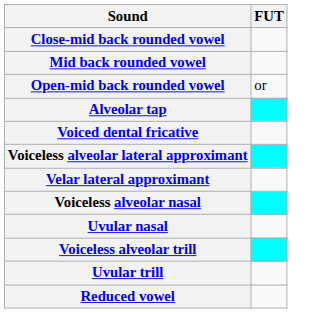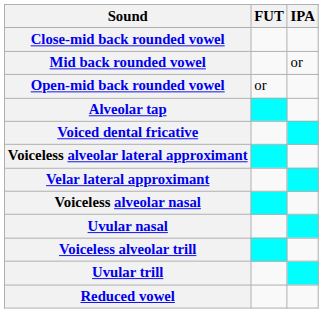 <table class="wikitable">
 <tr>
 <th>Sound</th>
 <th>FUT</th>
+<th>IPA</th>
 </tr>
 <tr>
 <th><a href='#'>Close-mid back rounded vowel</a></th>
 <td><em></em></td>
+<td></td>
 </tr>
 <tr>
 <th><a href='#'>Mid back rounded vowel</a></th>
 <td><em></em></td>
+<td> or </td>
 </tr>
 <tr>
 <th><a href='#'>Open-mid back rounded vowel</a></th>
 <td><em></em> or <em></em></td>
+<td></td>
 </tr>
 <tr>
 <th><a href='#'>Alveolar tap</a></th>
 <td style="background-color: aqua;"><em></em></td>
+<td></td>
 </tr>
 <tr>
 <th><a href='#'>Voiced dental fricative</a></th>
 <td><em></em></td>
+<td style="background-color: aqua;"></td>
 </tr>
 <tr>
 <th>Voiceless <a href='#'>alveolar lateral approximant</a></th>
 <td style="background-color: aqua;"><em></em></td>
+<td></td>
 </tr>
 <tr>
 <th><a href='#'>Velar lateral approximant</a></th>
 <td><em></em></td>
+<td style="background-color: aqua;"></td>
 </tr>
 <tr>
 <th>Voiceless <a href='#'>alveolar nasal</a></th>
 <td style="background-color: aqua;"><em></em></td>
+<td></td>
 </tr>
 <tr>
 <th><a href='#'>Uvular nasal</a></th>
 <td><em></em></td>
+<td style="background-color: aqua;"></td>
 </tr>
 <tr>
 <th><a href='#'>Voiceless alveolar trill</a></th>
 <td style="background-color: aqua;"><em></em></td>
+<td></td>
 </tr>
 <tr>
 <th><a href='#'>Uvular trill</a></th>
 <td><em></em></td>
+<td style="background-color: aqua;"></td>
 </tr>
 <tr>
 <th><a href='#'>Reduced vowel</a></th>
 <td><em></em></td>
+<td></td>
 </tr>
 </table>
